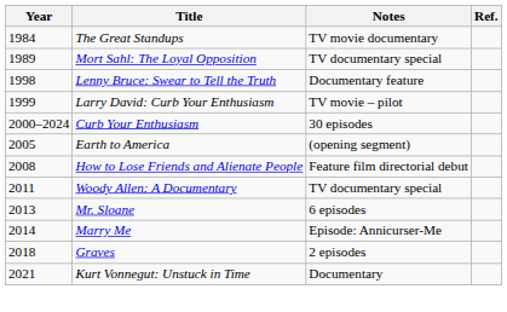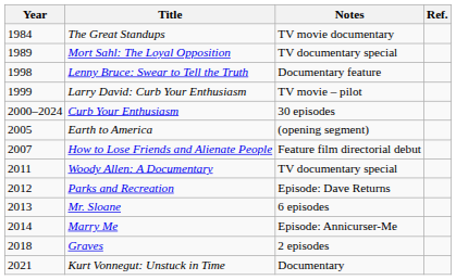 <table class="wikitable sortable">
 <tr>
 <th>Year</th>
 <th>Title</th>
 <th class="sortable">Notes</th>
 <th>Ref.</th>
 </tr>
 <tr>
 <td>1984</td>
 <td><em>The Great Standups</em></td>
 <td>TV movie documentary</td>
 <td></td>
 </tr>
 <tr>
 <td>1989</td>
 <td><em><a href='#'>Mort Sahl: The Loyal Opposition</a></em></td>
 <td>TV documentary special</td>
 <td></td>
 </tr>
 <tr>
 <td>1998</td>
 <td><em><a href='#'>Lenny Bruce: Swear to Tell the Truth</a></em></td>
 <td>Documentary feature</td>
 <td></td>
 </tr>
 <tr>
 <td>1999</td>
 <td><em>Larry David: Curb Your Enthusiasm</em></td>
 <td>TV movie – pilot</td>
 <td></td>
 </tr>
 <tr>
 <td>2000–2024</td>
 <td><em><a href='#'>Curb Your Enthusiasm</a></em></td>
 <td>30 episodes</td>
 <td></td>
 </tr>
 <tr>
 <td>2005</td>
 <td><em>Earth to America</em></td>
 <td>(opening segment)</td>
 <td></td>
 </tr>
 <tr>
-<td>2008</td>
+<td>2007</td>
 <td><em><a href='#'>How to Lose Friends and Alienate People</a></em></td>
 <td>Feature film directorial debut</td>
 <td></td>
 </tr>
 <tr>
 <td>2011</td>
 <td><em><a href='#'>Woody Allen: A Documentary</a></em></td>
 <td>TV documentary special</td>
+<td></td>
+</tr>
+<tr>
+<td>2012</td>
+<td><em><a href='#'>Parks and Recreation</a></em></td>
+<td>Episode: Dave Returns</td>
 <td></td>
 </tr>
 <tr>
 <td>2013</td>
 <td><em><a href='#'>Mr. Sloane</a></em></td>
 <td>6 episodes</td>
 <td></td>
 </tr>
 <tr>
 <td>2014</td>
 <td><em><a href='#'>Marry Me</a></em></td>
 <td>Episode: Annicurser-Me</td>
 <td></td>
 </tr>
 <tr>
 <td>2018</td>
 <td><em><a href='#'>Graves</a></em></td>
 <td>2 episodes</td>
 <td></td>
 </tr>
 <tr>
 <td>2021</td>
 <td><em>Kurt Vonnegut: Unstuck in Time</em></td>
 <td>Documentary</td>
 <td></td>
 </tr>
 </table>
